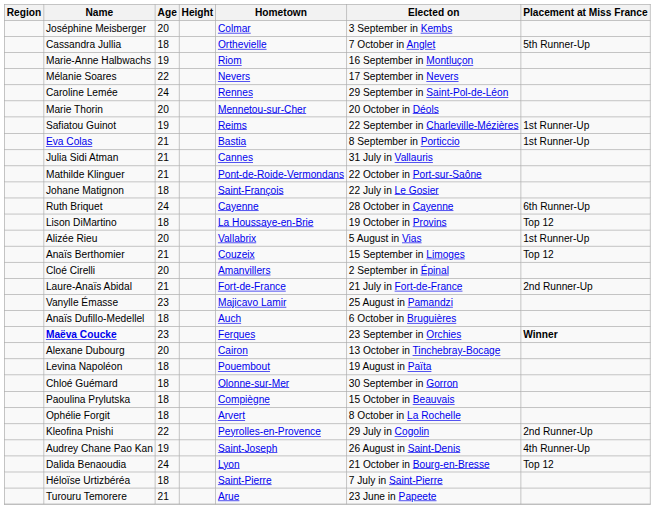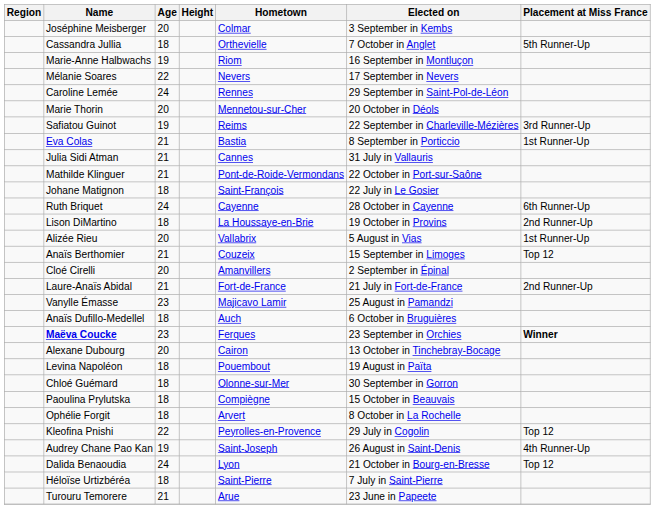 <table class="wikitable sortable" style="font-size: 95%;">
 <tr>
 <th scope="col">Region</th>
 <th scope="col">Name</th>
 <th scope="col">Age</th>
 <th scope="col">Height</th>
 <th scope="col">Hometown</th>
 <th scope="col">Elected on</th>
 <th scope="col">Placement at Miss France</th>
 </tr>
 <tr>
 <td><strong></strong></td>
 <td>Joséphine Meisberger</td>
 <td>20</td>
 <td></td>
 <td><a href='#'>Colmar</a></td>
 <td>3 September in <a href='#'>Kembs</a></td>
 <td></td>
 </tr>
 <tr>
 <td><strong></strong></td>
 <td>Cassandra Jullia</td>
 <td>18</td>
 <td></td>
 <td><a href='#'>Orthevielle</a></td>
 <td>7 October in <a href='#'>Anglet</a></td>
 <td>5th Runner-Up</td>
 </tr>
 <tr>
 <td><strong></strong></td>
 <td>Marie-Anne Halbwachs</td>
 <td>19</td>
 <td></td>
 <td><a href='#'>Riom</a></td>
 <td>16 September in <a href='#'>Montluçon</a></td>
 <td></td>
 </tr>
 <tr>
 <td><strong></strong></td>
 <td>Mélanie Soares</td>
 <td>22</td>
 <td></td>
 <td><a href='#'>Nevers</a></td>
 <td>17 September in <a href='#'>Nevers</a></td>
 <td></td>
 </tr>
 <tr>
 <td><strong></strong></td>
 <td>Caroline Lemée</td>
 <td>24</td>
 <td></td>
 <td><a href='#'>Rennes</a></td>
 <td>29 September in <a href='#'>Saint-Pol-de-Léon</a></td>
 <td></td>
 </tr>
 <tr>
 <td><strong></strong></td>
 <td>Marie Thorin</td>
 <td>20</td>
 <td></td>
 <td><a href='#'>Mennetou-sur-Cher</a></td>
 <td>20 October in <a href='#'>Déols</a></td>
 <td></td>
 </tr>
 <tr>
 <td><strong></strong></td>
 <td>Safiatou Guinot</td>
 <td>19</td>
 <td></td>
 <td><a href='#'>Reims</a></td>
 <td>22 September in <a href='#'>Charleville-Mézières</a></td>
-<td>1st Runner-Up</td>
+<td>3rd Runner-Up</td>
 </tr>
 <tr>
 <td><strong></strong></td>
 <td><a href='#'>Eva Colas</a></td>
 <td>21</td>
 <td></td>
 <td><a href='#'>Bastia</a></td>
 <td>8 September in <a href='#'>Porticcio</a></td>
 <td>1st Runner-Up</td>
 </tr>
 <tr>
 <td><strong></strong></td>
 <td>Julia Sidi Atman</td>
 <td>21</td>
 <td></td>
 <td><a href='#'>Cannes</a></td>
 <td>31 July in <a href='#'>Vallauris</a></td>
 <td></td>
 </tr>
 <tr>
 <td><strong></strong></td>
 <td>Mathilde Klinguer</td>
 <td>21</td>
 <td></td>
 <td><a href='#'>Pont-de-Roide-Vermondans</a></td>
 <td>22 October in <a href='#'>Port-sur-Saône</a></td>
 <td></td>
 </tr>
 <tr>
 <td><strong></strong></td>
 <td>Johane Matignon</td>
 <td>18</td>
 <td></td>
 <td><a href='#'>Saint-François</a></td>
 <td>22 July in <a href='#'>Le Gosier</a></td>
 <td></td>
 </tr>
 <tr>
 <td><strong></strong></td>
 <td>Ruth Briquet</td>
 <td>24</td>
 <td></td>
 <td><a href='#'>Cayenne</a></td>
 <td>28 October in <a href='#'>Cayenne</a></td>
 <td>6th Runner-Up</td>
 </tr>
 <tr>
 <td><strong></strong></td>
 <td>Lison DiMartino</td>
 <td>18</td>
 <td></td>
 <td><a href='#'>La Houssaye-en-Brie</a></td>
 <td>19 October in <a href='#'>Provins</a></td>
-<td>Top 12</td>
+<td>2nd Runner-Up</td>
 </tr>
 <tr>
 <td><strong></strong></td>
 <td>Alizée Rieu</td>
 <td>20</td>
 <td></td>
 <td><a href='#'>Vallabrix</a></td>
 <td>5 August in <a href='#'>Vias</a></td>
 <td>1st Runner-Up</td>
 </tr>
 <tr>
 <td><strong></strong></td>
 <td>Anaïs Berthomier</td>
 <td>21</td>
 <td></td>
 <td><a href='#'>Couzeix</a></td>
 <td>15 September in <a href='#'>Limoges</a></td>
 <td>Top 12</td>
 </tr>
 <tr>
 <td><strong></strong></td>
 <td>Cloé Cirelli</td>
 <td>20</td>
 <td></td>
 <td><a href='#'>Amanvillers</a></td>
 <td>2 September in <a href='#'>Épinal</a></td>
 <td></td>
 </tr>
 <tr>
 <td><strong></strong></td>
 <td>Laure-Anaïs Abidal</td>
 <td>21</td>
 <td></td>
 <td><a href='#'>Fort-de-France</a></td>
 <td>21 July in <a href='#'>Fort-de-France</a></td>
 <td>2nd Runner-Up</td>
 </tr>
 <tr>
 <td><strong></strong></td>
 <td>Vanylle Émasse</td>
 <td>23</td>
 <td></td>
 <td><a href='#'>Majicavo Lamir</a></td>
 <td>25 August in <a href='#'>Pamandzi</a></td>
 <td></td>
 </tr>
 <tr>
 <td><strong></strong></td>
 <td>Anaïs Dufillo-Medellel</td>
 <td>18</td>
 <td></td>
 <td><a href='#'>Auch</a></td>
 <td>6 October in <a href='#'>Bruguières</a></td>
 <td></td>
 </tr>
 <tr>
 <td><strong></strong></td>
 <td><strong><a href='#'>Maëva Coucke</a></strong></td>
 <td>23</td>
 <td></td>
 <td><a href='#'>Ferques</a></td>
 <td>23 September in <a href='#'>Orchies</a></td>
 <td><strong>Winner</strong></td>
 </tr>
 <tr>
 <td><strong></strong></td>
 <td>Alexane Dubourg</td>
 <td>20</td>
 <td></td>
 <td><a href='#'>Cairon</a></td>
 <td>13 October in <a href='#'>Tinchebray-Bocage</a></td>
 <td></td>
 </tr>
 <tr>
 <td><strong></strong></td>
 <td>Levina Napoléon</td>
 <td>18</td>
 <td></td>
 <td><a href='#'>Pouembout</a></td>
 <td>19 August in <a href='#'>Païta</a></td>
 <td></td>
 </tr>
 <tr>
 <td><strong></strong></td>
 <td>Chloé Guémard</td>
 <td>18</td>
 <td></td>
 <td><a href='#'>Olonne-sur-Mer</a></td>
 <td>30 September in <a href='#'>Gorron</a></td>
 <td></td>
 </tr>
 <tr>
 <td><strong></strong></td>
 <td>Paoulina Prylutska</td>
 <td>18</td>
 <td></td>
 <td><a href='#'>Compiègne</a></td>
 <td>15 October in <a href='#'>Beauvais</a></td>
 <td></td>
 </tr>
 <tr>
 <td><strong></strong></td>
 <td>Ophélie Forgit</td>
 <td>18</td>
 <td></td>
 <td><a href='#'>Arvert</a></td>
 <td>8 October in <a href='#'>La Rochelle</a></td>
 <td></td>
 </tr>
 <tr>
 <td><strong></strong></td>
 <td>Kleofina Pnishi</td>
 <td>22</td>
 <td></td>
 <td><a href='#'>Peyrolles-en-Provence</a></td>
 <td>29 July in <a href='#'>Cogolin</a></td>
-<td>2nd Runner-Up</td>
+<td>Top 12</td>
 </tr>
 <tr>
 <td><strong></strong></td>
 <td>Audrey Chane Pao Kan</td>
 <td>19</td>
 <td></td>
 <td><a href='#'>Saint-Joseph</a></td>
 <td>26 August in <a href='#'>Saint-Denis</a></td>
 <td>4th Runner-Up</td>
 </tr>
 <tr>
 <td><strong></strong></td>
 <td>Dalida Benaoudia</td>
 <td>24</td>
 <td></td>
 <td><a href='#'>Lyon</a></td>
 <td>21 October in <a href='#'>Bourg-en-Bresse</a></td>
 <td>Top 12</td>
 </tr>
 <tr>
 <td><strong></strong></td>
 <td>Héloïse Urtizbéréa</td>
 <td>18</td>
 <td></td>
 <td><a href='#'>Saint-Pierre</a></td>
 <td>7 July in <a href='#'>Saint-Pierre</a></td>
 <td></td>
 </tr>
 <tr>
 <td><strong></strong></td>
 <td>Turouru Temorere</td>
 <td>21</td>
 <td></td>
 <td><a href='#'>Arue</a></td>
 <td>23 June in <a href='#'>Papeete</a></td>
 <td></td>
 </tr>
 <tr>
 </tr>
 </table>
